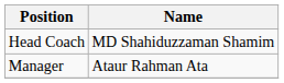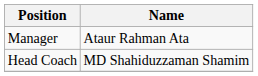 <table class="wikitable" style="text-align:left;margin-left:1em;float:center">
 <tr>
 <th>Position</th>
 <th>Name</th>
 </tr>
 <tr>
+<td>Manager</td>
+<td> Ataur Rahman Ata</td>
+</tr>
+<tr>
 <td>Head Coach</td>
 <td> MD Shahiduzzaman Shamim</td>
 </tr>
 <tr>
-<td>Manager</td>
-<td> Ataur Rahman Ata</td>
-</tr>
-<tr>
 </tr>
 </table>
